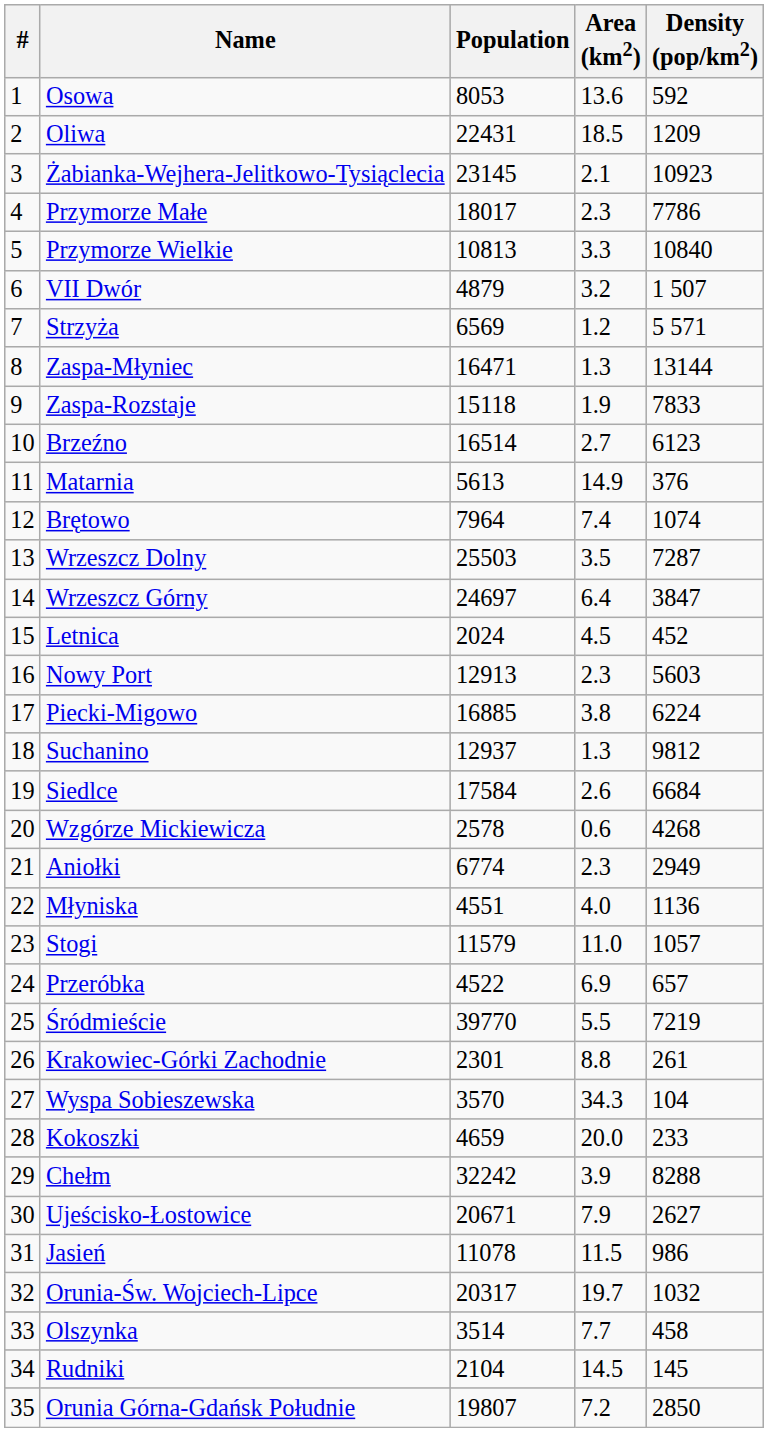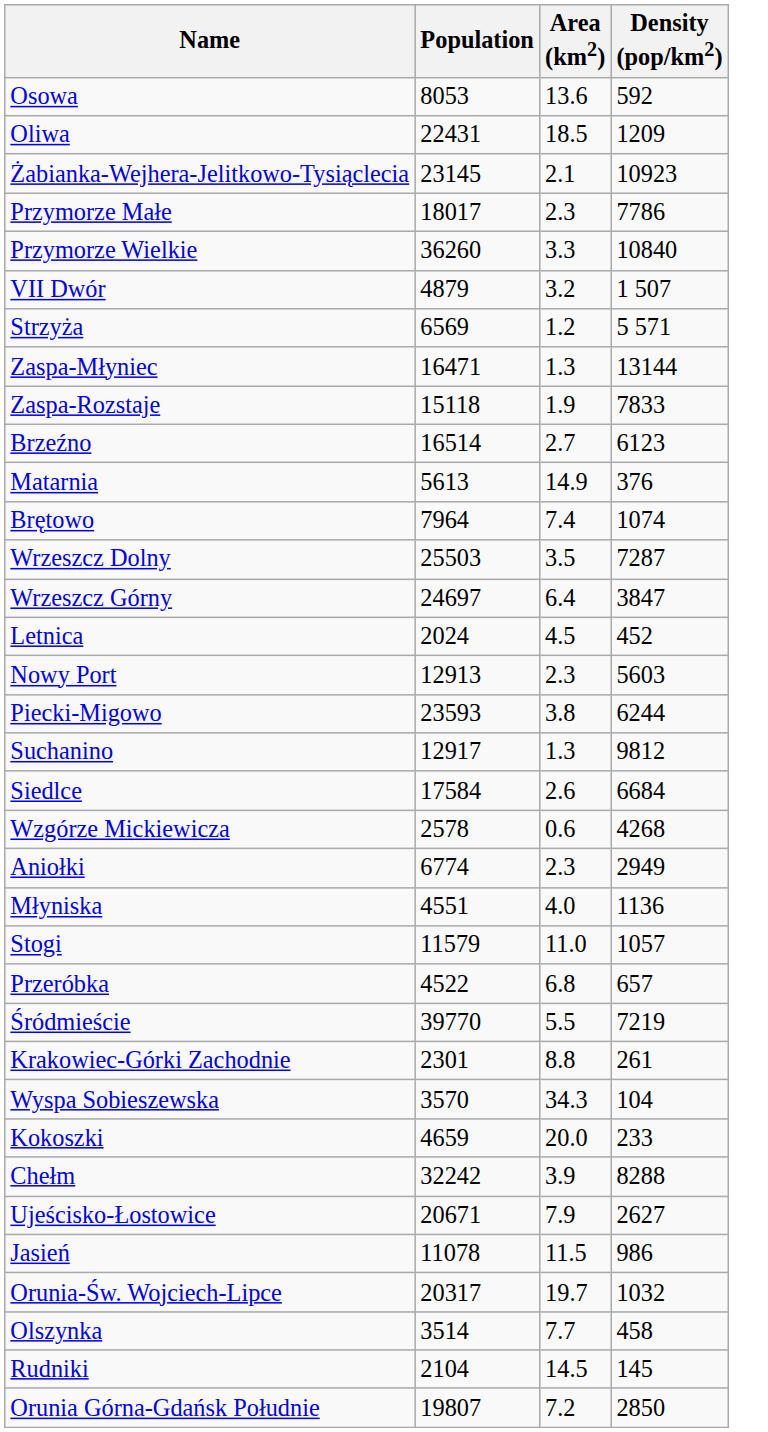 <table class="wikitable sortable">
 <tr>
-<th>#</th>
 <th>Name</th>
 <th>Population</th>
 <th>Area<br>(km<sup>2</sup>)</th>
 <th>Density<br>(pop/km<sup>2</sup>)</th>
 </tr>
 <tr>
-<td>1</td>
 <td><a href='#'>Osowa</a></td>
 <td>8053</td>
 <td>13.6</td>
 <td>592</td>
 </tr>
 <tr>
-<td>2</td>
 <td><a href='#'>Oliwa</a></td>
 <td>22431</td>
 <td>18.5</td>
 <td>1209</td>
 </tr>
 <tr>
-<td>3</td>
 <td><a href='#'>Żabianka-Wejhera-Jelitkowo-Tysiąclecia</a></td>
 <td>23145</td>
 <td>2.1</td>
 <td>10923</td>
 </tr>
 <tr>
-<td>4</td>
 <td><a href='#'>Przymorze Małe</a></td>
 <td>18017</td>
 <td>2.3</td>
 <td>7786</td>
 </tr>
 <tr>
-<td>5</td>
 <td><a href='#'>Przymorze Wielkie</a></td>
-<td>10813</td>
+<td>36260</td>
 <td>3.3</td>
 <td>10840</td>
 </tr>
 <tr>
-<td>6</td>
 <td><a href='#'>VII Dwór</a></td>
 <td>4879</td>
 <td>3.2</td>
 <td>1 507</td>
 </tr>
 <tr>
-<td>7</td>
 <td><a href='#'>Strzyża</a></td>
 <td>6569</td>
 <td>1.2</td>
 <td>5 571</td>
 </tr>
 <tr>
-<td>8</td>
 <td><a href='#'>Zaspa-Młyniec</a></td>
 <td>16471</td>
 <td>1.3</td>
 <td>13144</td>
 </tr>
 <tr>
-<td>9</td>
 <td><a href='#'>Zaspa-Rozstaje</a></td>
 <td>15118</td>
 <td>1.9</td>
 <td>7833</td>
 </tr>
 <tr>
-<td>10</td>
 <td><a href='#'>Brzeźno</a></td>
 <td>16514</td>
 <td>2.7</td>
 <td>6123</td>
 </tr>
 <tr>
-<td>11</td>
 <td><a href='#'>Matarnia</a></td>
 <td>5613</td>
 <td>14.9</td>
 <td>376</td>
 </tr>
 <tr>
-<td>12</td>
 <td><a href='#'>Brętowo</a></td>
 <td>7964</td>
 <td>7.4</td>
 <td>1074</td>
 </tr>
 <tr>
-<td>13</td>
 <td><a href='#'>Wrzeszcz Dolny</a></td>
 <td>25503</td>
 <td>3.5</td>
 <td>7287</td>
 </tr>
 <tr>
-<td>14</td>
 <td><a href='#'>Wrzeszcz Górny</a></td>
 <td>24697</td>
 <td>6.4</td>
 <td>3847</td>
 </tr>
 <tr>
-<td>15</td>
 <td><a href='#'>Letnica</a></td>
 <td>2024</td>
 <td>4.5</td>
 <td>452</td>
 </tr>
 <tr>
-<td>16</td>
 <td><a href='#'>Nowy Port</a></td>
 <td>12913</td>
 <td>2.3</td>
 <td>5603</td>
 </tr>
 <tr>
-<td>17</td>
 <td><a href='#'>Piecki-Migowo</a></td>
-<td>16885</td>
+<td>23593</td>
 <td>3.8</td>
-<td>6224</td>
+<td>6244</td>
 </tr>
 <tr>
-<td>18</td>
 <td><a href='#'>Suchanino</a></td>
-<td>12937</td>
+<td>12917</td>
 <td>1.3</td>
 <td>9812</td>
 </tr>
 <tr>
-<td>19</td>
 <td><a href='#'>Siedlce</a></td>
 <td>17584</td>
 <td>2.6</td>
 <td>6684</td>
 </tr>
 <tr>
-<td>20</td>
 <td><a href='#'>Wzgórze Mickiewicza</a></td>
 <td>2578</td>
 <td>0.6</td>
 <td>4268</td>
 </tr>
 <tr>
-<td>21</td>
 <td><a href='#'>Aniołki</a></td>
 <td>6774</td>
 <td>2.3</td>
 <td>2949</td>
 </tr>
 <tr>
-<td>22</td>
 <td><a href='#'>Młyniska</a></td>
 <td>4551</td>
 <td>4.0</td>
 <td>1136</td>
 </tr>
 <tr>
-<td>23</td>
 <td><a href='#'>Stogi</a></td>
 <td>11579</td>
 <td>11.0</td>
 <td>1057</td>
 </tr>
 <tr>
-<td>24</td>
 <td><a href='#'>Przeróbka</a></td>
 <td>4522</td>
-<td>6.9</td>
+<td>6.8</td>
 <td>657</td>
 </tr>
 <tr>
-<td>25</td>
 <td><a href='#'>Śródmieście</a></td>
 <td>39770</td>
 <td>5.5</td>
 <td>7219</td>
 </tr>
 <tr>
-<td>26</td>
 <td><a href='#'>Krakowiec-Górki Zachodnie</a></td>
 <td>2301</td>
 <td>8.8</td>
 <td>261</td>
 </tr>
 <tr>
-<td>27</td>
 <td><a href='#'>Wyspa Sobieszewska</a></td>
 <td>3570</td>
 <td>34.3</td>
 <td>104</td>
 </tr>
 <tr>
-<td>28</td>
 <td><a href='#'>Kokoszki</a></td>
 <td>4659</td>
 <td>20.0</td>
 <td>233</td>
 </tr>
 <tr>
-<td>29</td>
 <td><a href='#'>Chełm</a></td>
 <td>32242</td>
 <td>3.9</td>
 <td>8288</td>
 </tr>
 <tr>
-<td>30</td>
 <td><a href='#'>Ujeścisko-Łostowice</a></td>
 <td>20671</td>
 <td>7.9</td>
 <td>2627</td>
 </tr>
 <tr>
-<td>31</td>
 <td><a href='#'>Jasień</a></td>
 <td>11078</td>
 <td>11.5</td>
 <td>986</td>
 </tr>
 <tr>
-<td>32</td>
 <td><a href='#'>Orunia-Św. Wojciech-Lipce</a></td>
 <td>20317</td>
 <td>19.7</td>
 <td>1032</td>
 </tr>
 <tr>
-<td>33</td>
 <td><a href='#'>Olszynka</a></td>
 <td>3514</td>
 <td>7.7</td>
 <td>458</td>
 </tr>
 <tr>
-<td>34</td>
 <td><a href='#'>Rudniki</a></td>
 <td>2104</td>
 <td>14.5</td>
 <td>145</td>
 </tr>
 <tr>
-<td>35</td>
 <td><a href='#'>Orunia Górna-Gdańsk Południe</a></td>
 <td>19807</td>
 <td>7.2</td>
 <td>2850</td>
 </tr>
 </table>
